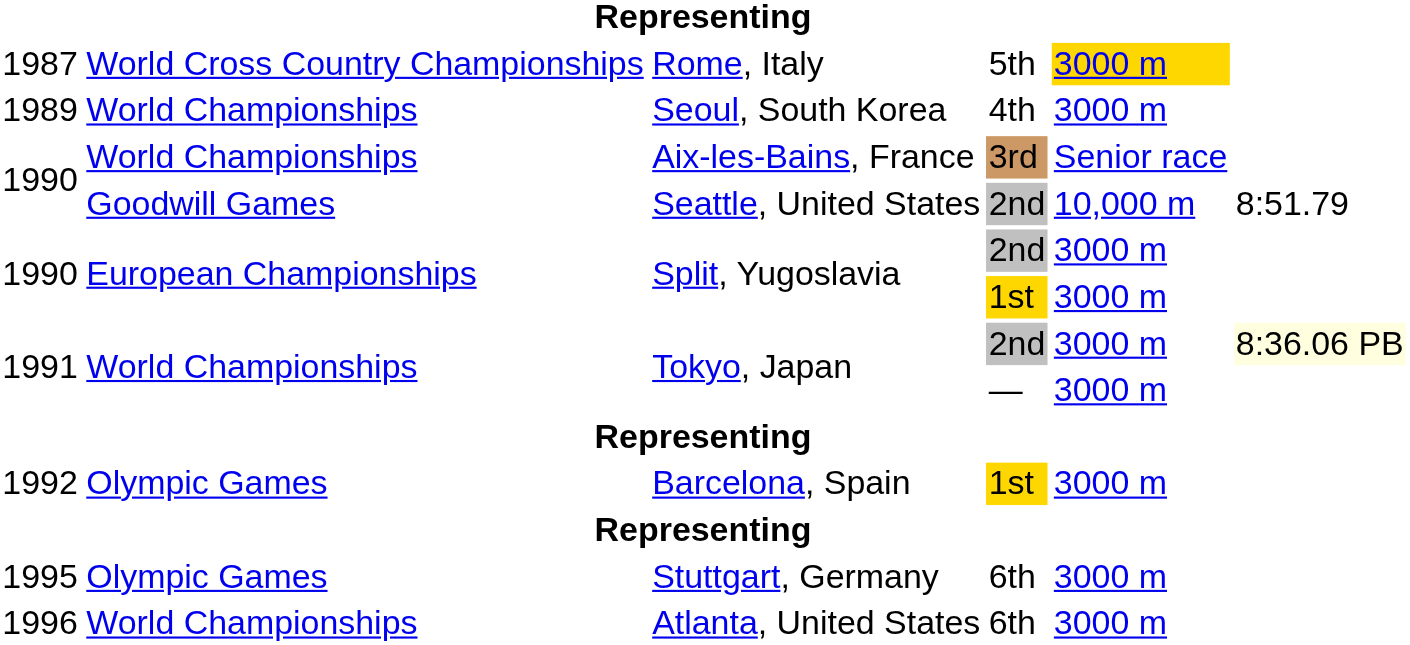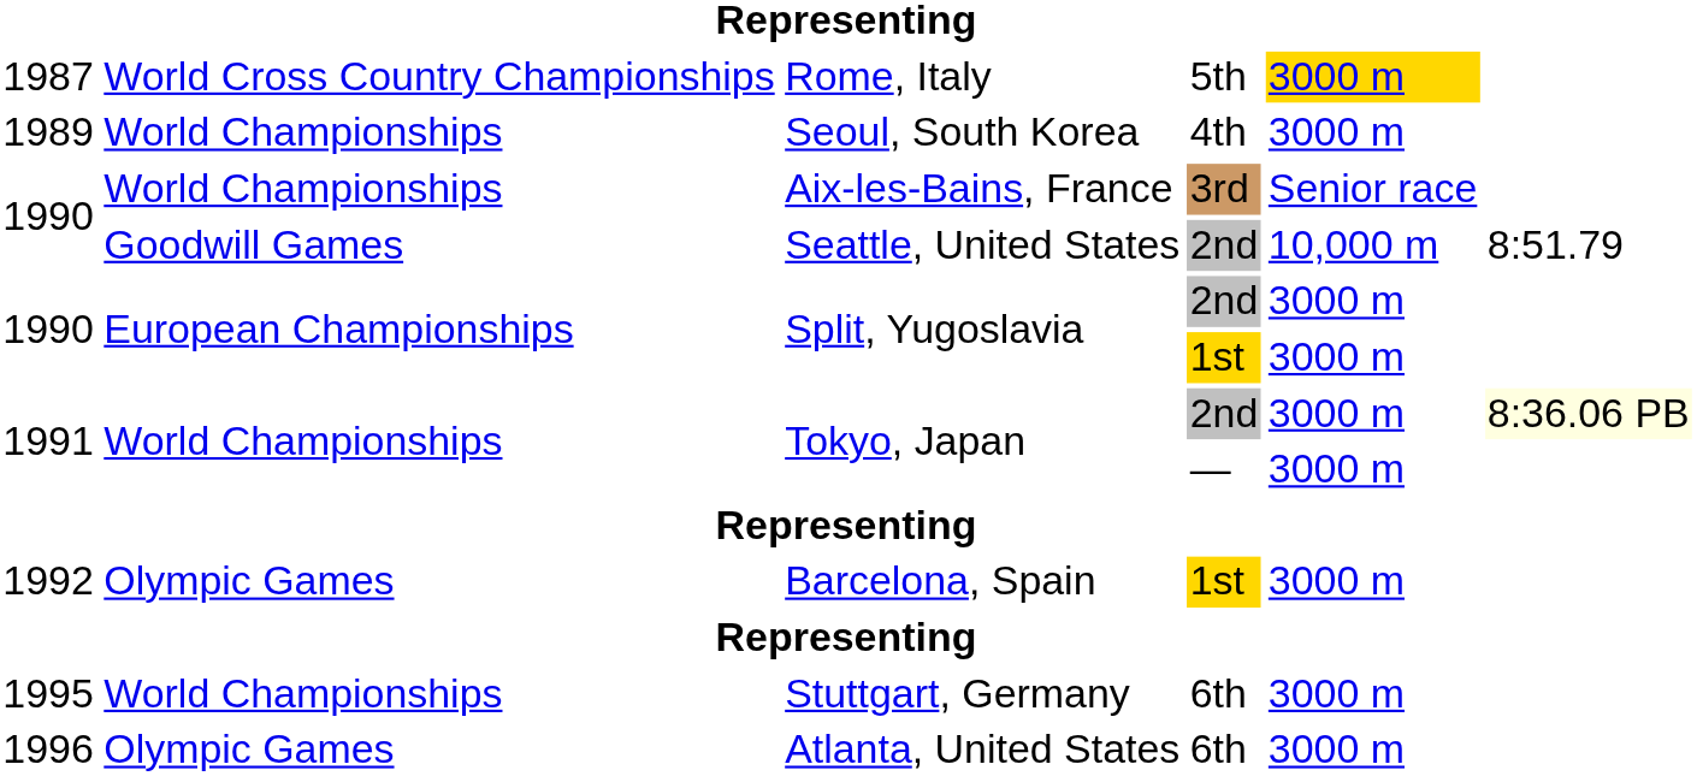 <table>
 <tr>
 <th colspan="6">Representing </th>
 </tr>
 <tr>
 <td>1987</td>
 <td><a href='#'>World Cross Country Championships</a></td>
 <td><a href='#'>Rome</a>, Italy</td>
 <td>5th</td>
 <td style="background: gold;"><a href='#'>3000 m</a></td>
 <td></td>
 </tr>
 <tr>
 <td>1989</td>
 <td><a href='#'>World Championships</a></td>
 <td><a href='#'>Seoul</a>, South Korea</td>
 <td>4th</td>
 <td><a href='#'>3000 m</a></td>
 <td></td>
 </tr>
 <tr>
 <td rowspan=2>1990</td>
 <td><a href='#'>World Championships</a></td>
 <td><a href='#'>Aix-les-Bains</a>, France</td>
 <td bgcolor="cc9966">3rd</td>
 <td><a href='#'>Senior race</a></td>
 <td></td>
 </tr>
 <tr>
 <td><a href='#'>Goodwill Games</a></td>
 <td><a href='#'>Seattle</a>, United States</td>
 <td bgcolor="silver">2nd</td>
 <td><a href='#'>10,000 m</a></td>
 <td>8:51.79</td>
 </tr>
 <tr>
 <td rowspan=2>1990</td>
 <td rowspan=2><a href='#'>European Championships</a></td>
 <td rowspan=2><a href='#'>Split</a>, Yugoslavia</td>
 <td bgcolor="silver">2nd</td>
 <td><a href='#'>3000 m</a></td>
 <td></td>
 </tr>
 <tr>
 <td bgcolor="gold">1st</td>
 <td><a href='#'>3000 m</a></td>
 <td></td>
 </tr>
 <tr>
 <td rowspan=2>1991</td>
 <td rowspan=2><a href='#'>World Championships</a></td>
 <td rowspan=2><a href='#'>Tokyo</a>, Japan</td>
 <td bgcolor="silver">2nd</td>
 <td><a href='#'>3000 m</a></td>
 <td style="background: lightyellow;">8:36.06 PB</td>
 </tr>
 <tr>
 <td>—</td>
 <td><a href='#'>3000 m</a></td>
 <td></td>
 </tr>
 <tr>
 <th colspan="6">Representing </th>
 </tr>
 <tr>
 <td>1992</td>
 <td><a href='#'>Olympic Games</a></td>
 <td><a href='#'>Barcelona</a>, Spain</td>
 <td bgcolor="gold">1st</td>
 <td><a href='#'>3000 m</a></td>
 <td></td>
 </tr>
 <tr>
 <th colspan="6">Representing </th>
 </tr>
 <tr>
 <td>1995</td>
-<td><a href='#'>Olympic Games</a></td>
+<td><a href='#'>World Championships</a></td>
 <td><a href='#'>Stuttgart</a>, Germany</td>
 <td>6th</td>
 <td><a href='#'>3000 m</a></td>
 <td></td>
 </tr>
 <tr>
 <td>1996</td>
-<td><a href='#'>World Championships</a></td>
+<td><a href='#'>Olympic Games</a></td>
 <td><a href='#'>Atlanta</a>, United States</td>
 <td>6th</td>
 <td><a href='#'>3000 m</a></td>
 <td></td>
 </tr>
 </table>
